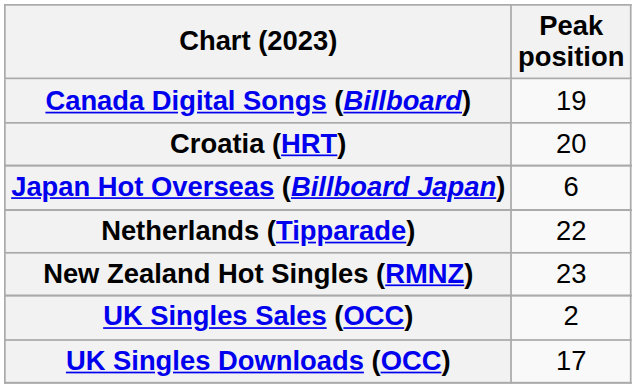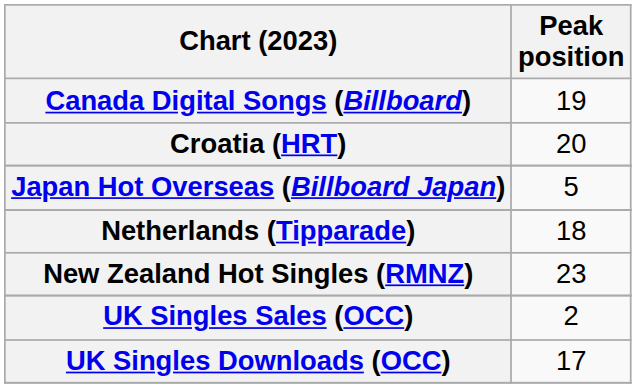 <table class="wikitable sortable plainrowheaders" style="text-align:center">
 <tr>
 <th scope="col">Chart (2023)</th>
 <th scope="col">Peak<br>position</th>
 </tr>
 <tr>
 <th scope="row"><a href='#'>Canada Digital Songs</a> (<em><a href='#'>Billboard</a></em>)</th>
 <td>19</td>
 </tr>
 <tr>
 <th scope="row">Croatia (<a href='#'>HRT</a>)</th>
 <td>20</td>
 </tr>
 <tr>
 </tr>
 <tr>
 <th scope="row"><a href='#'>Japan Hot Overseas</a> (<em><a href='#'>Billboard Japan</a></em>)</th>
-<td>6</td>
+<td>5</td>
 </tr>
 <tr>
 </tr>
 <tr>
 <th scope="row">Netherlands (<a href='#'>Tipparade</a>)</th>
-<td>22</td>
+<td>18</td>
 </tr>
 <tr>
 <th scope="row">New Zealand Hot Singles (<a href='#'>RMNZ</a>)</th>
 <td>23</td>
 </tr>
 <tr>
 </tr>
 <tr>
 <th scope="row"><a href='#'>UK Singles Sales</a> (<a href='#'>OCC</a>)</th>
 <td>2</td>
 </tr>
 <tr>
 <th scope="row"><a href='#'>UK Singles Downloads</a> (<a href='#'>OCC</a>)</th>
 <td>17</td>
 </tr>
 <tr>
 </tr>
 <tr>
 </tr>
 </table>
